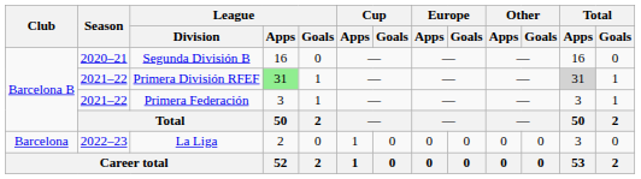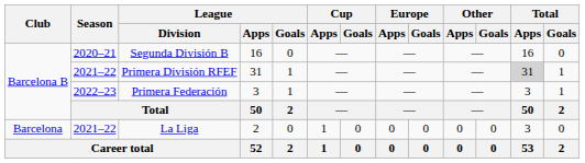 <table class="wikitable" style="text-align: center">
 <tr>
 <th rowspan="2">Club</th>
 <th rowspan="2">Season</th>
 <th colspan="3">League</th>
 <th colspan="2">Cup</th>
 <th colspan="2">Europe</th>
 <th colspan="2">Other</th>
 <th colspan="2">Total</th>
 </tr>
 <tr>
 <th>Division</th>
 <th>Apps</th>
 <th>Goals</th>
 <th>Apps</th>
 <th>Goals</th>
 <th>Apps</th>
 <th>Goals</th>
 <th>Apps</th>
 <th>Goals</th>
 <th>Apps</th>
 <th>Goals</th>
 </tr>
 <tr>
 <td rowspan="4"><a href='#'>Barcelona B</a></td>
 <td><a href='#'>2020–21</a></td>
 <td><a href='#'>Segunda División B</a></td>
 <td>16</td>
 <td>0</td>
 <td colspan="2">—</td>
 <td colspan="2">—</td>
 <td colspan="2">—</td>
 <td>16</td>
 <td>0</td>
 </tr>
 <tr>
 <td><a href='#'>2021–22</a></td>
 <td><a href='#'>Primera División RFEF</a></td>
-<td style="background: lightgreen;">31</td>
+<td>31</td>
 <td>1</td>
 <td colspan="2">—</td>
 <td colspan="2">—</td>
 <td colspan="2">—</td>
 <td style="background: lightgrey;">31</td>
 <td>1</td>
 </tr>
 <tr>
-<td><a href='#'>2021–22</a></td>
+<td><a href='#'>2022–23</a></td>
 <td><a href='#'>Primera Federación</a></td>
 <td>3</td>
 <td>1</td>
 <td colspan="2">—</td>
 <td colspan="2">—</td>
 <td colspan="2">—</td>
 <td>3</td>
 <td>1</td>
 </tr>
 <tr>
 <th colspan="2">Total</th>
 <th>50</th>
 <th>2</th>
 <th colspan="2">—</th>
 <th colspan="2">—</th>
 <th colspan="2">—</th>
 <th>50</th>
 <th>2</th>
 </tr>
 <tr>
 <td><a href='#'>Barcelona</a></td>
-<td><a href='#'>2022–23</a></td>
+<td><a href='#'>2021–22</a></td>
 <td><a href='#'>La Liga</a></td>
 <td>2</td>
 <td>0</td>
 <td>1</td>
 <td>0</td>
 <td>0</td>
 <td>0</td>
 <td>0</td>
 <td>0</td>
 <td>3</td>
 <td>0</td>
 </tr>
 <tr>
 <th colspan="3">Career total</th>
 <th>52</th>
 <th>2</th>
 <th>1</th>
 <th>0</th>
 <th>0</th>
 <th>0</th>
 <th>0</th>
 <th>0</th>
 <th>53</th>
 <th>2</th>
 </tr>
 </table>
